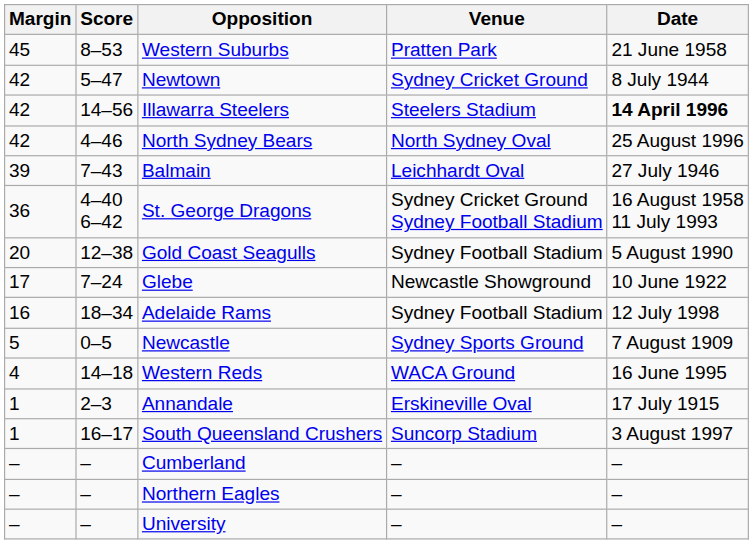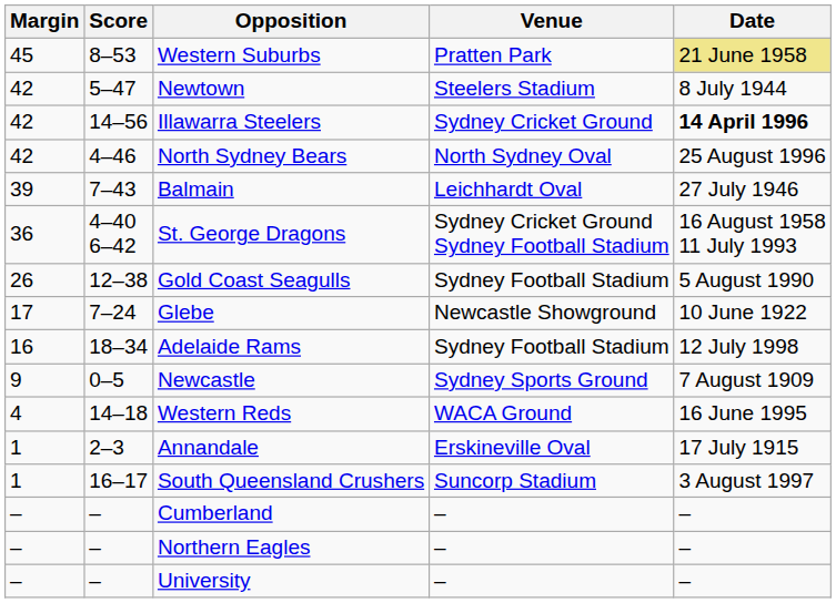 <table class="wikitable" style="text-align:left">
 <tr>
 <th>Margin</th>
 <th>Score</th>
 <th>Opposition</th>
 <th>Venue</th>
 <th>Date</th>
 </tr>
 <tr>
 <td>45</td>
 <td>8–53</td>
 <td> <a href='#'>Western Suburbs</a></td>
 <td><a href='#'>Pratten Park</a></td>
-<td>21 June 1958</td>
+<td style="background: khaki;">21 June 1958</td>
 </tr>
 <tr>
 <td>42</td>
 <td>5–47</td>
 <td> <a href='#'>Newtown</a></td>
-<td><a href='#'>Sydney Cricket Ground</a></td>
+<td><a href='#'>Steelers Stadium</a></td>
 <td>8 July 1944</td>
 </tr>
 <tr>
 <td>42</td>
 <td>14–56</td>
 <td> <a href='#'>Illawarra Steelers</a></td>
-<td><a href='#'>Steelers Stadium</a></td>
+<td><a href='#'>Sydney Cricket Ground</a></td>
 <td><strong>14 April 1996</strong></td>
 </tr>
 <tr>
 <td>42</td>
 <td>4–46</td>
 <td> <a href='#'>North Sydney Bears</a></td>
 <td><a href='#'>North Sydney Oval</a></td>
 <td>25 August 1996</td>
 </tr>
 <tr>
 <td>39</td>
 <td>7–43</td>
 <td> <a href='#'>Balmain</a></td>
 <td><a href='#'>Leichhardt Oval</a></td>
 <td>27 July 1946</td>
 </tr>
 <tr>
 <td>36</td>
 <td>4–40<br>6–42</td>
 <td> <a href='#'>St. George Dragons</a></td>
 <td>Sydney Cricket Ground<br><a href='#'>Sydney Football Stadium</a></td>
 <td>16 August 1958<br>11 July 1993</td>
 </tr>
 <tr>
-<td>20</td>
+<td>26</td>
 <td>12–38</td>
 <td> <a href='#'>Gold Coast Seagulls</a></td>
 <td>Sydney Football Stadium</td>
 <td>5 August 1990</td>
 </tr>
 <tr>
 <td>17</td>
 <td>7–24</td>
 <td> <a href='#'>Glebe</a></td>
 <td>Newcastle Showground</td>
 <td>10 June 1922</td>
 </tr>
 <tr>
 <td>16</td>
 <td>18–34</td>
 <td> <a href='#'>Adelaide Rams</a></td>
 <td>Sydney Football Stadium</td>
 <td>12 July 1998</td>
 </tr>
 <tr>
-<td>5</td>
+<td>9</td>
 <td>0–5</td>
 <td> <a href='#'>Newcastle</a></td>
 <td><a href='#'>Sydney Sports Ground</a></td>
 <td>7 August 1909</td>
 </tr>
 <tr>
 <td>4</td>
 <td>14–18</td>
 <td> <a href='#'>Western Reds</a></td>
 <td><a href='#'>WACA Ground</a></td>
 <td>16 June 1995</td>
 </tr>
 <tr>
 <td>1</td>
 <td>2–3</td>
 <td> <a href='#'>Annandale</a></td>
 <td><a href='#'>Erskineville Oval</a></td>
 <td>17 July 1915</td>
 </tr>
 <tr>
 <td>1</td>
 <td>16–17</td>
 <td> <a href='#'>South Queensland Crushers</a></td>
 <td><a href='#'>Suncorp Stadium</a></td>
 <td>3 August 1997</td>
 </tr>
 <tr>
 <td>–</td>
 <td>–</td>
 <td> <a href='#'>Cumberland</a></td>
 <td>–</td>
 <td>–</td>
 </tr>
 <tr>
 <td>–</td>
 <td>–</td>
 <td> <a href='#'>Northern Eagles</a></td>
 <td>–</td>
 <td>–</td>
 </tr>
 <tr>
 <td>–</td>
 <td>–</td>
 <td> <a href='#'>University</a></td>
 <td>–</td>
 <td>–</td>
 </tr>
 </table>
